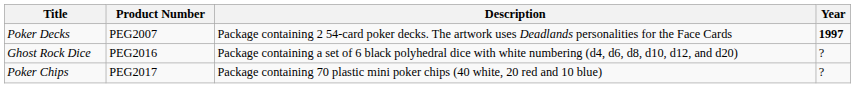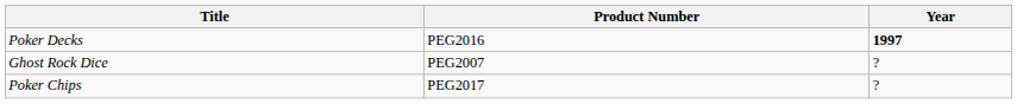 <table class="wikitable" style="width: 1100px">
 <tr>
 <th>Title</th>
 <th>Product Number</th>
-<th>Description</th>
 <th>Year</th>
 </tr>
 <tr>
 <td><em>Poker Decks</em></td>
-<td>PEG2007</td>
-<td>Package containing 2 54-card poker decks. The artwork uses <em>Deadlands</em> personalities for the Face Cards</td>
+<td>PEG2016</td>
 <td><strong>1997</strong></td>
 </tr>
 <tr>
 <td><em>Ghost Rock Dice</em></td>
-<td>PEG2016</td>
-<td>Package containing a set of 6 black polyhedral dice with white numbering (d4, d6, d8, d10, d12, and d20)</td>
+<td>PEG2007</td>
 <td>?</td>
 </tr>
 <tr>
 <td><em>Poker Chips</em></td>
 <td>PEG2017</td>
-<td>Package containing 70 plastic mini poker chips (40 white, 20 red and 10 blue)</td>
 <td>?</td>
 </tr>
 </table>
